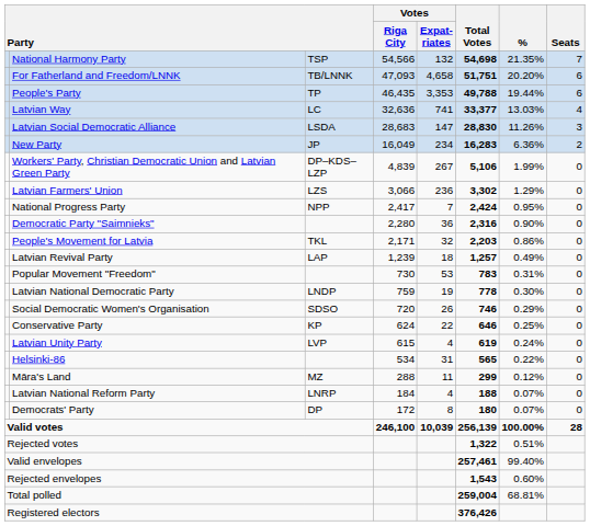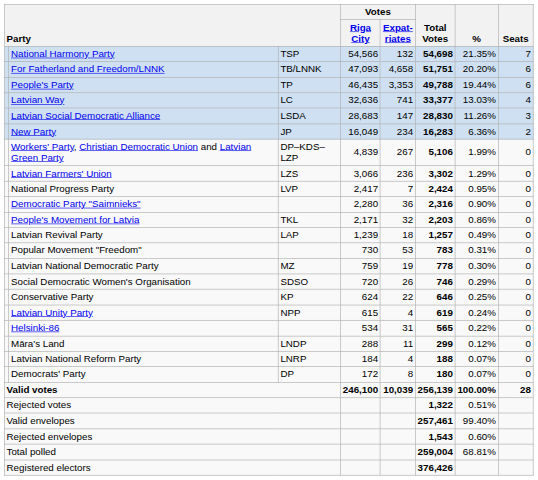 <table class="wikitable" border="1" style="text-align:right;">
 <tr>
 <th style="text-align:left;" valign=bottom rowspan=2 colspan=3>Party</th>
 <th colspan=2>Votes</th>
 <th align=center valign=bottom rowspan=2 width="50">Total Votes</th>
 <th align=center valign=bottom rowspan=2 width="50">%</th>
 <th align=center valign=bottom rowspan=2 width="50">Seats</th>
 </tr>
 <tr>
 <th align=center valign=bottom width="50"><a href='#'>Riga City</a></th>
 <th align=center valign=bottom width="50"><a href='#'>Expat- riates</a></th>
 </tr>
 <tr style="background:#CEE0F2;">
 <td></td>
 <td align=left><a href='#'>National Harmony Party</a></td>
 <td align=left>TSP</td>
 <td>54,566</td>
 <td>132</td>
 <td><strong>54,698</strong></td>
 <td>21.35%</td>
 <td>7</td>
 </tr>
 <tr style="background:#CEE0F2;">
 <td></td>
 <td align=left><a href='#'>For Fatherland and Freedom/LNNK</a></td>
 <td align=left>TB/LNNK</td>
 <td>47,093</td>
 <td>4,658</td>
 <td><strong>51,751</strong></td>
 <td>20.20%</td>
 <td>6</td>
 </tr>
 <tr style="background:#CEE0F2;">
 <td></td>
 <td align=left><a href='#'>People's Party</a></td>
 <td align=left>TP</td>
 <td>46,435</td>
 <td>3,353</td>
 <td><strong>49,788</strong></td>
 <td>19.44%</td>
 <td>6</td>
 </tr>
 <tr style="background:#CEE0F2;">
 <td></td>
 <td align=left><a href='#'>Latvian Way</a></td>
 <td align=left>LC</td>
 <td>32,636</td>
 <td>741</td>
 <td><strong>33,377</strong></td>
 <td>13.03%</td>
 <td>4</td>
 </tr>
 <tr style="background:#CEE0F2;">
 <td></td>
 <td align=left style="white-space: nowrap;"><a href='#'>Latvian Social Democratic Alliance</a></td>
 <td align=left>LSDA</td>
 <td>28,683</td>
 <td>147</td>
 <td><strong>28,830</strong></td>
 <td>11.26%</td>
 <td>3</td>
 </tr>
 <tr style="background:#CEE0F2;">
 <td></td>
 <td align=left><a href='#'>New Party</a></td>
 <td align=left>JP</td>
 <td>16,049</td>
 <td>234</td>
 <td><strong>16,283</strong></td>
 <td>6.36%</td>
 <td>2</td>
 </tr>
 <tr>
 <td></td>
 <td align=left><a href='#'>Workers' Party</a>, <a href='#'>Christian Democratic Union</a> and <a href='#'>Latvian Green Party</a></td>
 <td align=left>DP–KDS–LZP</td>
 <td>4,839</td>
 <td>267</td>
 <td><strong>5,106</strong></td>
 <td>1.99%</td>
 <td>0</td>
 </tr>
 <tr>
 <td></td>
 <td align=left><a href='#'>Latvian Farmers' Union</a></td>
 <td align=left>LZS</td>
 <td>3,066</td>
 <td>236</td>
 <td><strong>3,302</strong></td>
 <td>1.29%</td>
 <td>0</td>
 </tr>
 <tr>
 <td></td>
 <td align=left>National Progress Party</td>
-<td align=left>NPP</td>
+<td align=left>LVP</td>
 <td>2,417</td>
 <td>7</td>
 <td><strong>2,424</strong></td>
 <td>0.95%</td>
 <td>0</td>
 </tr>
 <tr>
 <td></td>
 <td align=left><a href='#'>Democratic Party "Saimnieks"</a></td>
 <td align=left></td>
 <td>2,280</td>
 <td>36</td>
 <td><strong>2,316</strong></td>
 <td>0.90%</td>
 <td>0</td>
 </tr>
 <tr>
 <td></td>
 <td align=left><a href='#'>People's Movement for Latvia</a></td>
 <td align=left>TKL</td>
 <td>2,171</td>
 <td>32</td>
 <td><strong>2,203</strong></td>
 <td>0.86%</td>
 <td>0</td>
 </tr>
 <tr>
 <td></td>
 <td align=left>Latvian Revival Party</td>
 <td align=left>LAP</td>
 <td>1,239</td>
 <td>18</td>
 <td><strong>1,257</strong></td>
 <td>0.49%</td>
 <td>0</td>
 </tr>
 <tr>
 <td></td>
 <td align=left>Popular Movement "Freedom"</td>
 <td align=left></td>
 <td>730</td>
 <td>53</td>
 <td><strong>783</strong></td>
 <td>0.31%</td>
 <td>0</td>
 </tr>
 <tr>
 <td></td>
 <td align=left>Latvian National Democratic Party</td>
-<td align=left>LNDP</td>
+<td align=left>MZ</td>
 <td>759</td>
 <td>19</td>
 <td><strong>778</strong></td>
 <td>0.30%</td>
 <td>0</td>
 </tr>
 <tr>
 <td></td>
 <td align=left>Social Democratic Women's Organisation</td>
 <td align=left>SDSO</td>
 <td>720</td>
 <td>26</td>
 <td><strong>746</strong></td>
 <td>0.29%</td>
 <td>0</td>
 </tr>
 <tr>
 <td></td>
 <td align=left>Conservative Party</td>
 <td align=left>KP</td>
 <td>624</td>
 <td>22</td>
 <td><strong>646</strong></td>
 <td>0.25%</td>
 <td>0</td>
 </tr>
 <tr>
 <td></td>
 <td align=left><a href='#'>Latvian Unity Party</a></td>
-<td align=left>LVP</td>
+<td align=left>NPP</td>
 <td>615</td>
 <td>4</td>
 <td><strong>619</strong></td>
 <td>0.24%</td>
 <td>0</td>
 </tr>
 <tr>
 <td></td>
 <td align=left><a href='#'>Helsinki-86</a></td>
 <td align=left></td>
 <td>534</td>
 <td>31</td>
 <td><strong>565</strong></td>
 <td>0.22%</td>
 <td>0</td>
 </tr>
 <tr>
 <td></td>
 <td align=left>Māra's Land</td>
-<td align=left>MZ</td>
+<td align=left>LNDP</td>
 <td>288</td>
 <td>11</td>
 <td><strong>299</strong></td>
 <td>0.12%</td>
 <td>0</td>
 </tr>
 <tr>
 <td></td>
 <td align=left>Latvian National Reform Party</td>
 <td align=left>LNRP</td>
 <td>184</td>
 <td>4</td>
 <td><strong>188</strong></td>
 <td>0.07%</td>
 <td>0</td>
 </tr>
 <tr>
 <td></td>
 <td align=left>Democrats' Party</td>
 <td align=left>DP</td>
 <td>172</td>
 <td>8</td>
 <td><strong>180</strong></td>
 <td>0.07%</td>
 <td>0</td>
 </tr>
 <tr style="font-weight:bold">
 <td align=left colspan=3>Valid votes</td>
 <td>246,100</td>
 <td>10,039</td>
 <td>256,139</td>
 <td>100.00%</td>
 <td>28</td>
 </tr>
 <tr>
 <td align=left colspan=3>Rejected votes</td>
 <td></td>
 <td></td>
 <td><strong>1,322</strong></td>
 <td>0.51%</td>
 <td></td>
 </tr>
 <tr>
 <td align=left colspan=3>Valid envelopes</td>
 <td></td>
 <td></td>
 <td><strong>257,461</strong></td>
 <td>99.40%</td>
 <td></td>
 </tr>
 <tr>
 <td align=left colspan=3>Rejected envelopes</td>
 <td></td>
 <td></td>
 <td><strong>1,543</strong></td>
 <td>0.60%</td>
 <td></td>
 </tr>
 <tr>
 <td align=left colspan=3>Total polled</td>
 <td></td>
 <td></td>
 <td><strong>259,004</strong></td>
 <td>68.81%</td>
 <td></td>
 </tr>
 <tr>
 <td align=left colspan=3>Registered electors</td>
 <td></td>
 <td></td>
 <td><strong>376,426</strong></td>
 <td></td>
 <td></td>
 </tr>
 </table>
